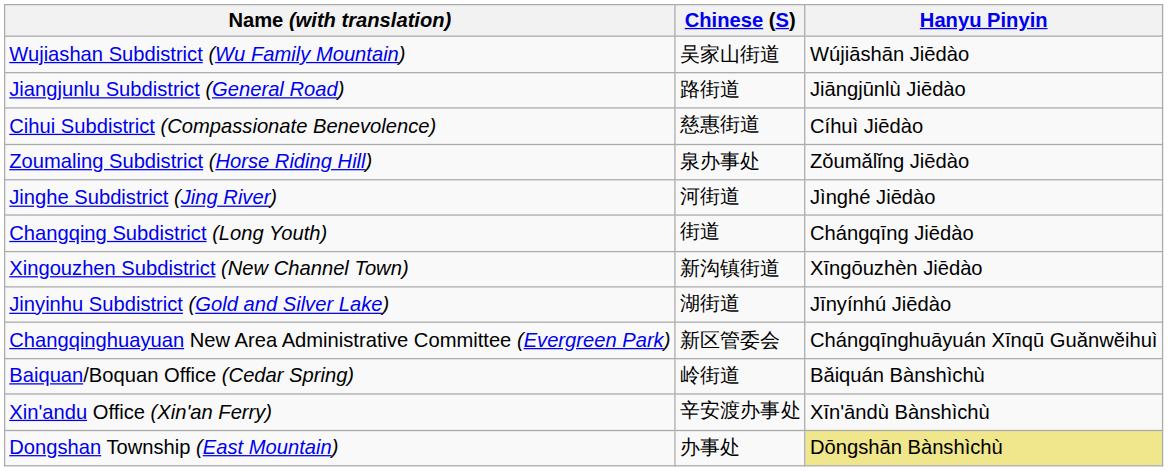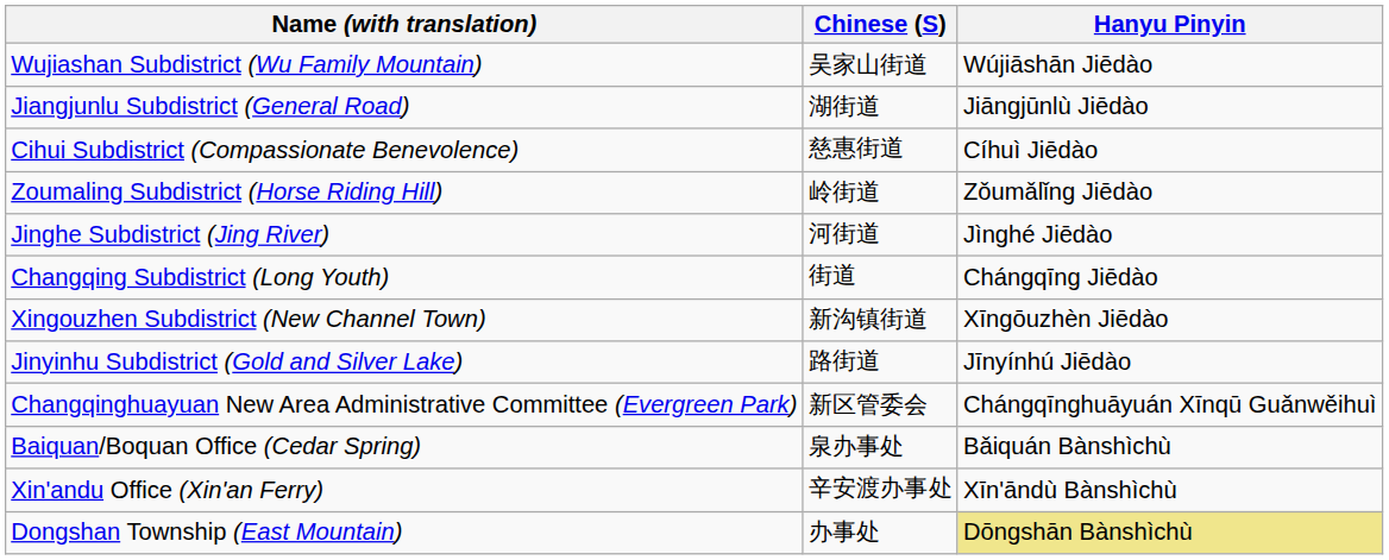 <table class="wikitable">
 <tr>
 <th>Name <em>(with translation)</em></th>
 <th><a href='#'>Chinese</a> (<a href='#'>S</a>)</th>
 <th><a href='#'>Hanyu Pinyin</a></th>
 </tr>
 <tr>
 <td><a href='#'>Wujiashan Subdistrict</a> <em>(<a href='#'>Wu Family Mountain</a>)</em></td>
 <td>吴家山街道</td>
 <td>Wújiāshān Jiēdào</td>
 </tr>
 <tr>
 <td><a href='#'>Jiangjunlu Subdistrict</a> <em>(<a href='#'>General Road</a>)</em></td>
-<td>路街道</td>
+<td>湖街道</td>
 <td>Jiāngjūnlù Jiēdào</td>
 </tr>
 <tr>
 <td><a href='#'>Cihui Subdistrict</a> <em>(Compassionate Benevolence)</em></td>
 <td>慈惠街道</td>
 <td>Cíhuì Jiēdào</td>
 </tr>
 <tr>
 <td><a href='#'>Zoumaling Subdistrict</a> <em>(<a href='#'>Horse Riding Hill</a>)</em></td>
-<td>泉办事处</td>
+<td>岭街道</td>
 <td>Zǒumǎlǐng Jiēdào</td>
 </tr>
 <tr>
 <td><a href='#'>Jinghe Subdistrict</a> <em>(<a href='#'>Jing River</a>)</em></td>
 <td>河街道</td>
 <td>Jìnghé Jiēdào</td>
 </tr>
 <tr>
 <td><a href='#'>Changqing Subdistrict</a> <em>(Long Youth)</em></td>
 <td>街道</td>
 <td>Chángqīng Jiēdào</td>
 </tr>
 <tr>
 <td><a href='#'>Xingouzhen Subdistrict</a> <em>(New Channel Town)</em></td>
 <td>新沟镇街道</td>
 <td>Xīngōuzhèn Jiēdào</td>
 </tr>
 <tr>
 <td><a href='#'>Jinyinhu Subdistrict</a> <em>(<a href='#'>Gold and Silver Lake</a>)</em></td>
-<td>湖街道</td>
+<td>路街道</td>
 <td>Jīnyínhú Jiēdào</td>
 </tr>
 <tr>
 <td><a href='#'>Changqinghuayuan</a> New Area Administrative Committee <em>(<a href='#'>Evergreen Park</a>)</em></td>
 <td>新区管委会</td>
 <td>Chángqīnghuāyuán Xīnqū Guǎnwěihuì</td>
 </tr>
 <tr>
 <td><a href='#'>Baiquan</a>/Boquan Office <em>(Cedar Spring)</em></td>
-<td>岭街道</td>
+<td>泉办事处</td>
 <td>Bǎiquán  Bànshìchù</td>
 </tr>
 <tr>
 <td><a href='#'>Xin'andu</a> Office <em>(Xin'an Ferry)</em></td>
 <td>辛安渡办事处</td>
 <td>Xīn'āndù Bànshìchù</td>
 </tr>
 <tr>
 <td><a href='#'>Dongshan</a> Township <em>(<a href='#'>East Mountain</a>)</em></td>
 <td>办事处</td>
 <td style="background: khaki;">Dōngshān Bànshìchù</td>
 </tr>
 </table>
